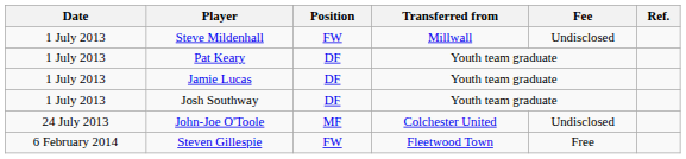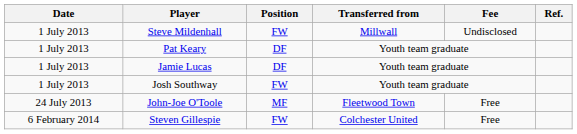 <table class="wikitable"  style="text-align:center; font-size:90%; width:60%;">
 <tr>
 <th>Date</th>
 <th>Player</th>
 <th>Position</th>
 <th>Transferred from</th>
 <th>Fee</th>
 <th>Ref.</th>
 </tr>
 <tr>
 <td>1 July 2013</td>
 <td><a href='#'>Steve Mildenhall</a></td>
 <td><a href='#'>FW</a></td>
 <td><a href='#'>Millwall</a></td>
 <td>Undisclosed</td>
 <td></td>
 </tr>
 <tr>
 <td>1 July 2013</td>
 <td><a href='#'>Pat Keary</a></td>
 <td><a href='#'>DF</a></td>
 <td colspan=2>Youth team graduate</td>
 <td></td>
 </tr>
 <tr>
 <td>1 July 2013</td>
 <td><a href='#'>Jamie Lucas</a></td>
 <td><a href='#'>DF</a></td>
 <td colspan=2>Youth team graduate</td>
 <td></td>
 </tr>
 <tr>
 <td>1 July 2013</td>
 <td>Josh Southway</td>
-<td><a href='#'>DF</a></td>
+<td><a href='#'>FW</a></td>
 <td colspan=2>Youth team graduate</td>
 <td></td>
 </tr>
 <tr>
 <td>24 July 2013</td>
 <td><a href='#'>John-Joe O'Toole</a></td>
 <td><a href='#'>MF</a></td>
-<td><a href='#'>Colchester United</a></td>
-<td>Undisclosed</td>
+<td><a href='#'>Fleetwood Town</a></td>
+<td>Free</td>
 <td></td>
 </tr>
 <tr>
 <td>6 February 2014</td>
 <td><a href='#'>Steven Gillespie</a></td>
 <td><a href='#'>FW</a></td>
-<td><a href='#'>Fleetwood Town</a></td>
+<td><a href='#'>Colchester United</a></td>
 <td>Free</td>
 <td></td>
 </tr>
 </table>
